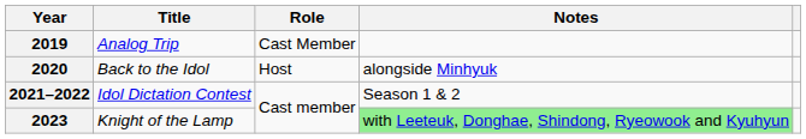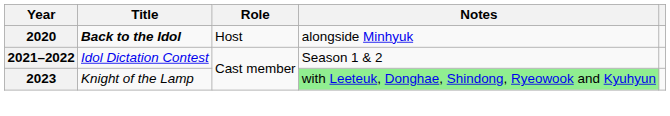 <table class="wikitable sortable plainrowheaders">
 <tr>
 <th scope="col">Year</th>
 <th scope="col">Title</th>
 <th scope="col">Role</th>
 <th scope="col">Notes</th>
 <th scope="col" class="unsortable"></th>
 </tr>
 <tr>
-<th scope="row">2019</th>
-<td><em><a href='#'>Analog Trip</a></em></td>
-<td>Cast Member</td>
-<td></td>
-<td></td>
-</tr>
-<tr>
 <th scope="row">2020</th>
-<td><em>Back to the Idol</em></td>
+<td><strong><em>Back to the Idol</em></strong></td>
 <td>Host</td>
 <td>alongside <a href='#'>Minhyuk</a></td>
 <td></td>
 </tr>
 <tr>
 <th scope="row">2021–2022</th>
 <td><em><a href='#'>Idol Dictation Contest</a></em></td>
 <td rowspan=2>Cast member</td>
 <td>Season 1 & 2</td>
 <td></td>
 </tr>
 <tr>
 <th scope="row">2023</th>
 <td><em>Knight of the Lamp</em></td>
 <td style="background: lightgreen;">with <a href='#'>Leeteuk</a>, <a href='#'>Donghae</a>, <a href='#'>Shindong</a>, <a href='#'>Ryeowook</a> and <a href='#'>Kyuhyun</a></td>
 <td></td>
 </tr>
 </table>
